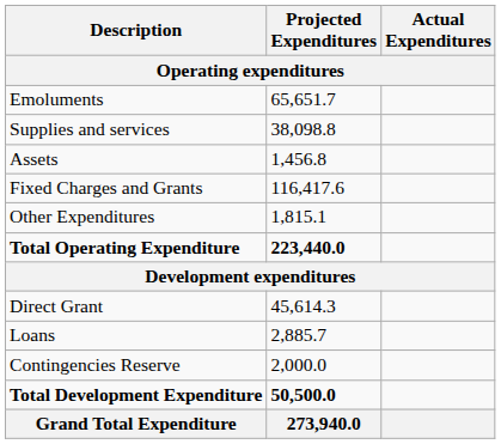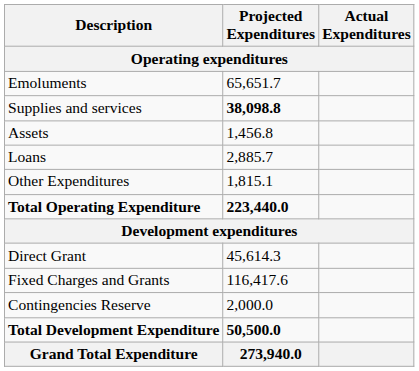 <table class="wikitable sortable">
 <tr>
 <th>Description</th>
 <th data-sort-type="number">Projected<br>Expenditures</th>
 <th data-sort-type="number">Actual<br>Expenditures</th>
 </tr>
 <tr>
 <th colspan=3>Operating expenditures</th>
 </tr>
 <tr>
 <td>Emoluments</td>
 <td>65,651.7</td>
 <td></td>
 </tr>
 <tr>
 <td>Supplies and services</td>
-<td>38,098.8</td>
+<td><strong>38,098.8</strong></td>
 <td></td>
 </tr>
 <tr>
 <td>Assets</td>
 <td>1,456.8</td>
 <td></td>
 </tr>
 <tr>
-<td>Fixed Charges and Grants</td>
-<td>116,417.6</td>
+<td>Loans</td>
+<td>2,885.7</td>
 <td></td>
 </tr>
 <tr>
 <td>Other Expenditures</td>
 <td>1,815.1</td>
 <td></td>
 </tr>
 <tr>
 <td><strong>Total Operating Expenditure</strong></td>
 <td><strong>223,440.0</strong></td>
 <td></td>
 </tr>
 <tr>
 <th colspan=3>Development expenditures</th>
 </tr>
 <tr>
 <td>Direct Grant</td>
 <td>45,614.3</td>
 <td></td>
 </tr>
 <tr>
-<td>Loans</td>
-<td>2,885.7</td>
+<td>Fixed Charges and Grants</td>
+<td>116,417.6</td>
 <td></td>
 </tr>
 <tr>
 <td>Contingencies Reserve</td>
 <td>2,000.0</td>
 <td></td>
 </tr>
 <tr>
 <td><strong>Total Development Expenditure</strong></td>
 <td><strong>50,500.0</strong></td>
 <td></td>
 </tr>
 <tr>
 <th><strong>Grand Total Expenditure</strong></th>
 <th>273,940.0</th>
 <th></th>
 </tr>
 </table>
